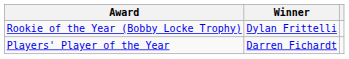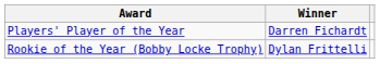 <table class="wikitable">
 <tr>
 <th>Award</th>
 <th>Winner</th>
 <th></th>
 </tr>
 <tr>
+<td><a href='#'>Players' Player of the Year</a></td>
+<td> <a href='#'>Darren Fichardt</a></td>
+<td></td>
+</tr>
+<tr>
 <td><a href='#'>Rookie of the Year (Bobby Locke Trophy)</a></td>
 <td> <a href='#'>Dylan Frittelli</a></td>
 <td></td>
 </tr>
-<tr>
-<td><a href='#'>Players' Player of the Year</a></td>
-<td> <a href='#'>Darren Fichardt</a></td>
-<td></td>
-</tr>
 </table>
